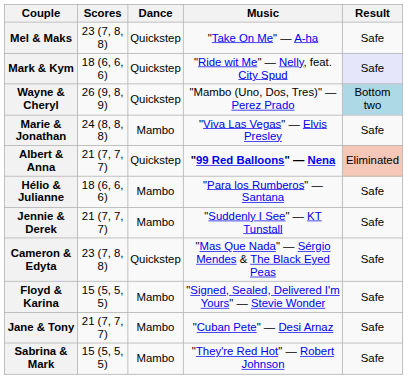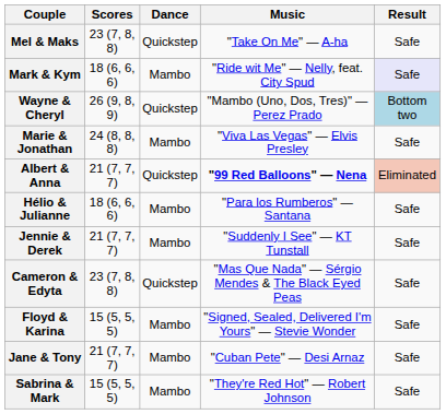 <table class="wikitable sortable" style="text-align:center; width:90%">
 <tr>
 <th scope="col">Couple</th>
 <th scope="col">Scores</th>
 <th scope="col" class="unsortable">Dance</th>
 <th scope="col" class="unsortable">Music</th>
 <th scope="col" class="unsortable">Result</th>
 </tr>
 <tr>
 <th scope="row">Mel & Maks</th>
 <td>23 (7, 8, 8)</td>
 <td>Quickstep</td>
 <td>"<a href='#'>Take On Me</a>" — <a href='#'>A-ha</a></td>
 <td>Safe</td>
 </tr>
 <tr>
 <th scope="row">Mark & Kym</th>
 <td>18 (6, 6, 6)</td>
-<td>Quickstep</td>
+<td>Mambo</td>
 <td>"<a href='#'>Ride wit Me</a>" — <a href='#'>Nelly</a>, feat. <a href='#'>City Spud</a></td>
 <td style="background: lavender;">Safe</td>
 </tr>
 <tr>
 <th scope="row">Wayne & Cheryl</th>
 <td>26 (9, 8, 9)</td>
 <td>Quickstep</td>
 <td>"Mambo (Uno, Dos, Tres)" — <a href='#'>Perez Prado</a></td>
 <td bgcolor=lightblue>Bottom two</td>
 </tr>
 <tr>
 <th scope="row">Marie & Jonathan</th>
 <td>24 (8, 8, 8)</td>
 <td>Mambo</td>
 <td>"<a href='#'>Viva Las Vegas</a>" — <a href='#'>Elvis Presley</a></td>
 <td>Safe</td>
 </tr>
 <tr>
 <th scope="row">Albert & Anna</th>
 <td>21 (7, 7, 7)</td>
 <td>Quickstep</td>
 <td><strong>"<a href='#'>99 Red Balloons</a>" — <a href='#'>Nena</a></strong></td>
 <td bgcolor=f4c7b8>Eliminated</td>
 </tr>
 <tr>
 <th scope="row">Hélio & Julianne</th>
 <td>18 (6, 6, 6)</td>
 <td>Mambo</td>
 <td>"<a href='#'>Para los Rumberos</a>" — <a href='#'>Santana</a></td>
 <td>Safe</td>
 </tr>
 <tr>
 <th scope="row">Jennie & Derek</th>
 <td>21 (7, 7, 7)</td>
 <td>Mambo</td>
 <td>"<a href='#'>Suddenly I See</a>" — <a href='#'>KT Tunstall</a></td>
 <td>Safe</td>
 </tr>
 <tr>
 <th scope="row">Cameron & Edyta</th>
 <td>23 (7, 8, 8)</td>
 <td>Quickstep</td>
 <td>"<a href='#'>Mas Que Nada</a>" — <a href='#'>Sérgio Mendes</a> & <a href='#'>The Black Eyed Peas</a></td>
 <td>Safe</td>
 </tr>
 <tr>
 <th scope="row">Floyd & Karina</th>
 <td>15 (5, 5, 5)</td>
 <td>Mambo</td>
 <td>"<a href='#'>Signed, Sealed, Delivered I'm Yours</a>" — <a href='#'>Stevie Wonder</a></td>
 <td>Safe</td>
 </tr>
 <tr>
 <th scope="row">Jane & Tony</th>
 <td>21 (7, 7, 7)</td>
 <td>Mambo</td>
 <td>"<a href='#'>Cuban Pete</a>" — <a href='#'>Desi Arnaz</a></td>
 <td>Safe</td>
 </tr>
 <tr>
 <th scope="row">Sabrina & Mark</th>
 <td>15 (5, 5, 5)</td>
 <td>Mambo</td>
 <td>"<a href='#'>They're Red Hot</a>" — <a href='#'>Robert Johnson</a></td>
 <td>Safe</td>
 </tr>
 </table>
